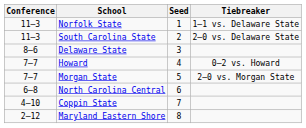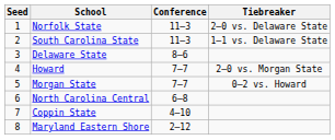 <table class="wikitable" style="text-align:center">
 <tr>
+<th>Seed</th>
+<th>School</th>
 <th>Conference</th>
-<th>School</th>
-<th>Seed</th>
 <th>Tiebreaker</th>
 </tr>
 <tr>
+<td>1</td>
+<td align="left"><a href='#'>Norfolk State</a></td>
 <td>11–3</td>
-<td align="left"><a href='#'>Norfolk State</a></td>
-<td>1</td>
+<td>2–0 vs. Delaware State</td>
+</tr>
+<tr>
+<td>2</td>
+<td align="left"><a href='#'>South Carolina State</a></td>
+<td>11–3</td>
 <td>1–1 vs. Delaware State</td>
 </tr>
 <tr>
-<td>11–3</td>
-<td align="left"><a href='#'>South Carolina State</a></td>
-<td>2</td>
-<td>2–0 vs. Delaware State</td>
-</tr>
-<tr>
+<td>3</td>
+<td align="left"><a href='#'>Delaware State</a></td>
 <td>8–6</td>
-<td align="left"><a href='#'>Delaware State</a></td>
-<td>3</td>
 <td></td>
 </tr>
 <tr>
+<td>4</td>
+<td align="left"><a href='#'>Howard</a></td>
 <td>7–7</td>
-<td align="left"><a href='#'>Howard</a></td>
-<td>4</td>
+<td>2–0 vs. Morgan State</td>
+</tr>
+<tr>
+<td>5</td>
+<td align="left"><a href='#'>Morgan State</a></td>
+<td>7–7</td>
 <td>0–2 vs. Howard</td>
 </tr>
 <tr>
-<td>7–7</td>
-<td align="left"><a href='#'>Morgan State</a></td>
-<td>5</td>
-<td>2–0 vs. Morgan State</td>
-</tr>
-<tr>
+<td>6</td>
+<td align="left"><a href='#'>North Carolina Central</a></td>
 <td>6–8</td>
-<td align="left"><a href='#'>North Carolina Central</a></td>
-<td>6</td>
 <td></td>
 </tr>
 <tr>
+<td>7</td>
+<td align="left"><a href='#'>Coppin State</a></td>
 <td>4–10</td>
-<td align="left"><a href='#'>Coppin State</a></td>
-<td>7</td>
 <td></td>
 </tr>
 <tr>
+<td>8</td>
+<td align="left"><a href='#'>Maryland Eastern Shore</a></td>
 <td>2–12</td>
-<td align="left"><a href='#'>Maryland Eastern Shore</a></td>
-<td>8</td>
 <td></td>
 </tr>
 </table>
